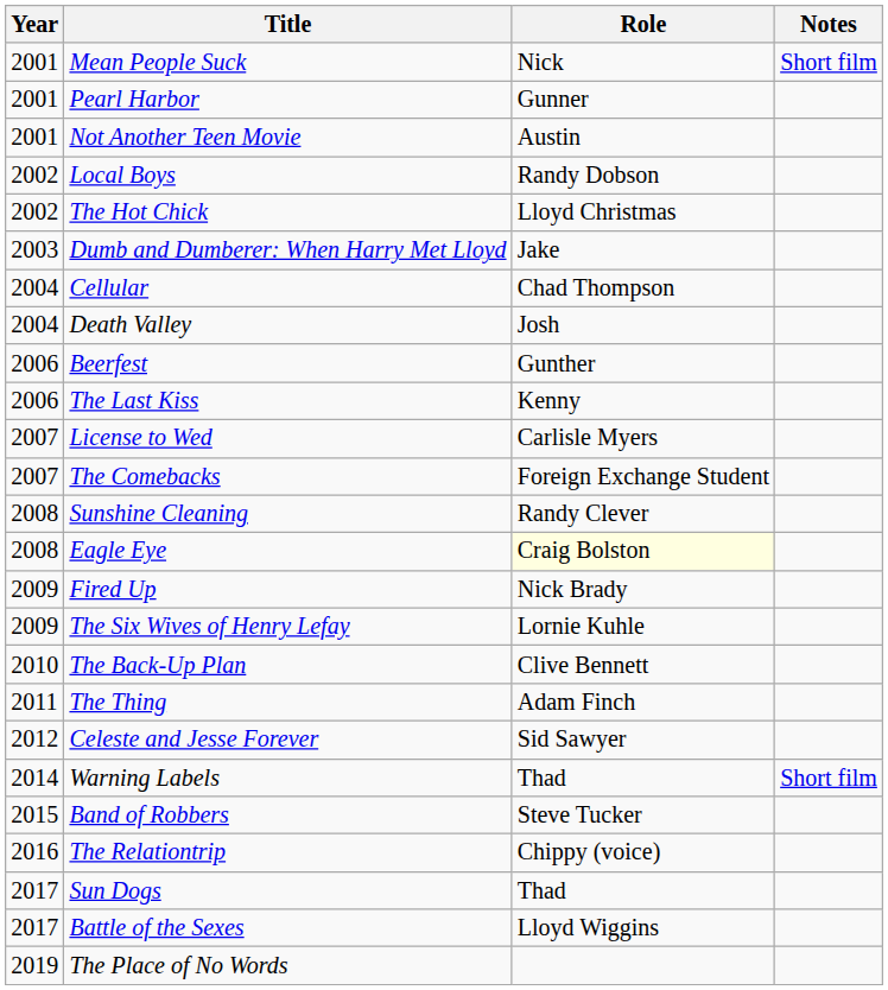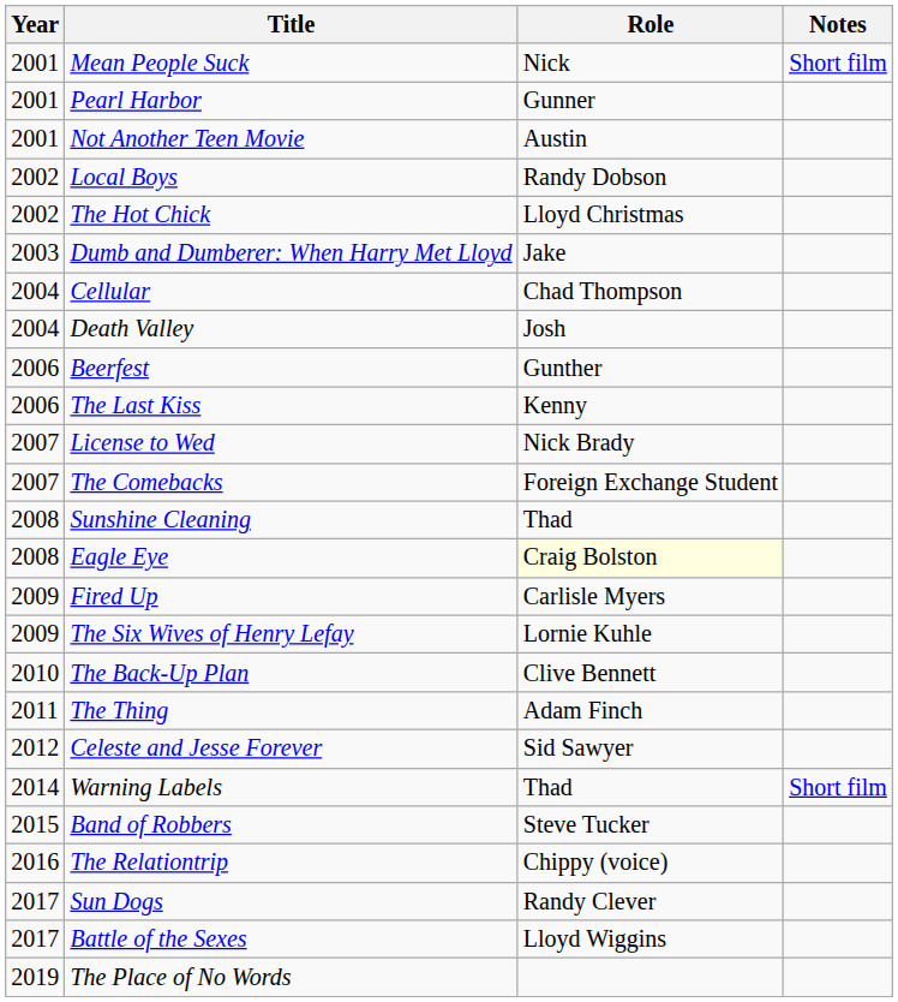 <table class="wikitable sortable">
 <tr>
 <th>Year</th>
 <th>Title</th>
 <th>Role</th>
 <th class="unsortable">Notes</th>
 </tr>
 <tr>
 <td>2001</td>
 <td><em><a href='#'>Mean People Suck</a></em></td>
 <td>Nick</td>
 <td><a href='#'>Short film</a></td>
 </tr>
 <tr>
 <td>2001</td>
 <td><em><a href='#'>Pearl Harbor</a></em></td>
 <td>Gunner</td>
 <td></td>
 </tr>
 <tr>
 <td>2001</td>
 <td><em><a href='#'>Not Another Teen Movie</a></em></td>
 <td>Austin</td>
 <td></td>
 </tr>
 <tr>
 <td>2002</td>
 <td><em><a href='#'>Local Boys</a></em></td>
 <td>Randy Dobson</td>
 <td></td>
 </tr>
 <tr>
 <td>2002</td>
 <td><em><a href='#'>The Hot Chick</a></em></td>
 <td>Lloyd Christmas</td>
 <td></td>
 </tr>
 <tr>
 <td>2003</td>
 <td><em><a href='#'>Dumb and Dumberer: When Harry Met Lloyd</a></em></td>
 <td>Jake</td>
 <td></td>
 </tr>
 <tr>
 <td>2004</td>
 <td><em><a href='#'>Cellular</a></em></td>
 <td>Chad Thompson</td>
 <td></td>
 </tr>
 <tr>
 <td>2004</td>
 <td><em>Death Valley</em></td>
 <td>Josh</td>
 <td></td>
 </tr>
 <tr>
 <td>2006</td>
 <td><em><a href='#'>Beerfest</a></em></td>
 <td>Gunther</td>
 <td></td>
 </tr>
 <tr>
 <td>2006</td>
 <td><em><a href='#'>The Last Kiss</a></em></td>
 <td>Kenny</td>
 <td></td>
 </tr>
 <tr>
 <td>2007</td>
 <td><em><a href='#'>License to Wed</a></em></td>
-<td>Carlisle Myers</td>
+<td>Nick Brady</td>
 <td></td>
 </tr>
 <tr>
 <td>2007</td>
 <td><em><a href='#'>The Comebacks</a></em></td>
 <td>Foreign Exchange Student</td>
 <td></td>
 </tr>
 <tr>
 <td>2008</td>
 <td><em><a href='#'>Sunshine Cleaning</a></em></td>
-<td>Randy Clever</td>
+<td>Thad</td>
 <td></td>
 </tr>
 <tr>
 <td>2008</td>
 <td><em><a href='#'>Eagle Eye</a></em></td>
 <td style="background: lightyellow;">Craig Bolston</td>
 <td></td>
 </tr>
 <tr>
 <td>2009</td>
 <td><em><a href='#'>Fired Up</a></em></td>
-<td>Nick Brady</td>
+<td>Carlisle Myers</td>
 <td></td>
 </tr>
 <tr>
 <td>2009</td>
 <td><em><a href='#'>The Six Wives of Henry Lefay</a></em></td>
 <td>Lornie Kuhle</td>
 <td></td>
 </tr>
 <tr>
 <td>2010</td>
 <td><em><a href='#'>The Back-Up Plan</a></em></td>
 <td>Clive Bennett</td>
 <td></td>
 </tr>
 <tr>
 <td>2011</td>
 <td><em><a href='#'>The Thing</a></em></td>
 <td>Adam Finch</td>
 <td></td>
 </tr>
 <tr>
 <td>2012</td>
 <td><em><a href='#'>Celeste and Jesse Forever</a></em></td>
 <td>Sid Sawyer</td>
 <td></td>
 </tr>
 <tr>
 <td>2014</td>
 <td><em>Warning Labels</em></td>
 <td>Thad</td>
 <td><a href='#'>Short film</a></td>
 </tr>
 <tr>
 <td>2015</td>
 <td><em><a href='#'>Band of Robbers</a></em></td>
 <td>Steve Tucker</td>
 <td></td>
 </tr>
 <tr>
 <td>2016</td>
 <td><em><a href='#'>The Relationtrip</a></em></td>
 <td>Chippy (voice)</td>
 <td></td>
 </tr>
 <tr>
 <td>2017</td>
 <td><em><a href='#'>Sun Dogs</a></em></td>
-<td>Thad</td>
+<td>Randy Clever</td>
 <td></td>
 </tr>
 <tr>
 <td>2017</td>
 <td><em><a href='#'>Battle of the Sexes</a></em></td>
 <td>Lloyd Wiggins</td>
 <td></td>
 </tr>
 <tr>
 <td>2019</td>
 <td><em>The Place of No Words</em></td>
 <td></td>
 <td></td>
 </tr>
 </table>
